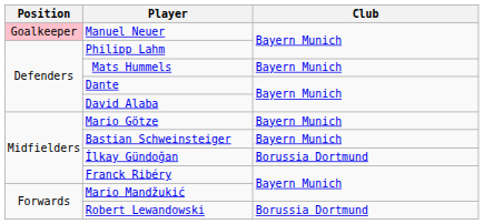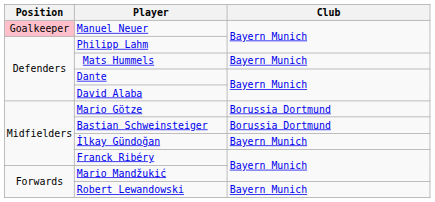 <table class="wikitable">
 <tr>
 <th style="width:5em">Position</th>
 <th style="width:15em">Player</th>
 <th style="width:20em">Club</th>
 </tr>
 <tr>
 <td style="background: pink; text-align:center">Goalkeeper</td>
 <td> <a href='#'>Manuel Neuer</a></td>
 <td rowspan=2><a href='#'>Bayern Munich</a></td>
 </tr>
 <tr>
 <td rowspan="4" style="text-align:center">Defenders</td>
 <td> <a href='#'>Philipp Lahm</a></td>
 </tr>
 <tr>
 <td> <a href='#'>Mats Hummels</a></td>
 <td><a href='#'>Bayern Munich</a></td>
 </tr>
 <tr>
 <td> <a href='#'>Dante</a></td>
 <td rowspan=2><a href='#'>Bayern Munich</a></td>
 </tr>
 <tr>
 <td> <a href='#'>David Alaba</a></td>
 </tr>
 <tr>
 <td rowspan="4" style="text-align:center">Midfielders</td>
 <td> <a href='#'>Mario Götze</a></td>
-<td><a href='#'>Bayern Munich</a></td>
+<td><a href='#'>Borussia Dortmund</a></td>
 </tr>
 <tr>
 <td> <a href='#'>Bastian Schweinsteiger</a></td>
-<td><a href='#'>Bayern Munich</a></td>
+<td><a href='#'>Borussia Dortmund</a></td>
 </tr>
 <tr>
 <td> <a href='#'>İlkay Gündoğan</a></td>
-<td><a href='#'>Borussia Dortmund</a></td>
+<td><a href='#'>Bayern Munich</a></td>
 </tr>
 <tr>
 <td> <a href='#'>Franck Ribéry</a></td>
 <td rowspan=2><a href='#'>Bayern Munich</a></td>
 </tr>
 <tr>
 <td rowspan="2" style="text-align:center">Forwards</td>
 <td> <a href='#'>Mario Mandžukić</a></td>
 </tr>
 <tr>
 <td> <a href='#'>Robert Lewandowski</a></td>
-<td><a href='#'>Borussia Dortmund</a></td>
+<td><a href='#'>Bayern Munich</a></td>
 </tr>
 </table>
